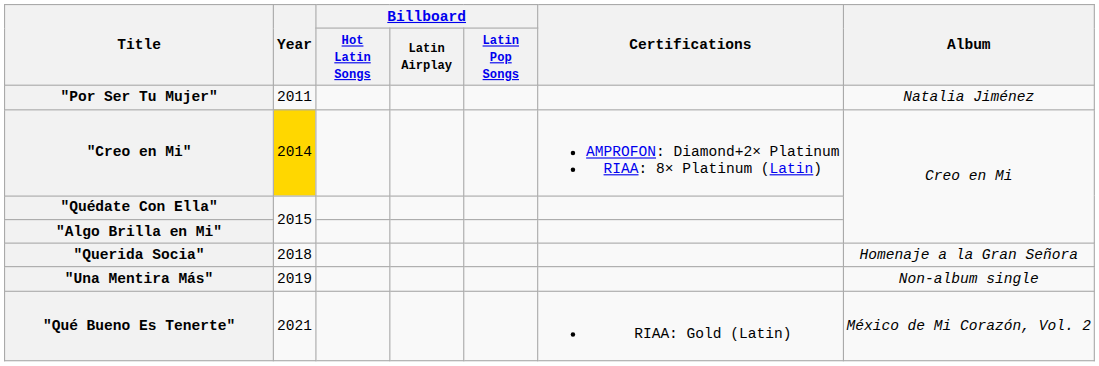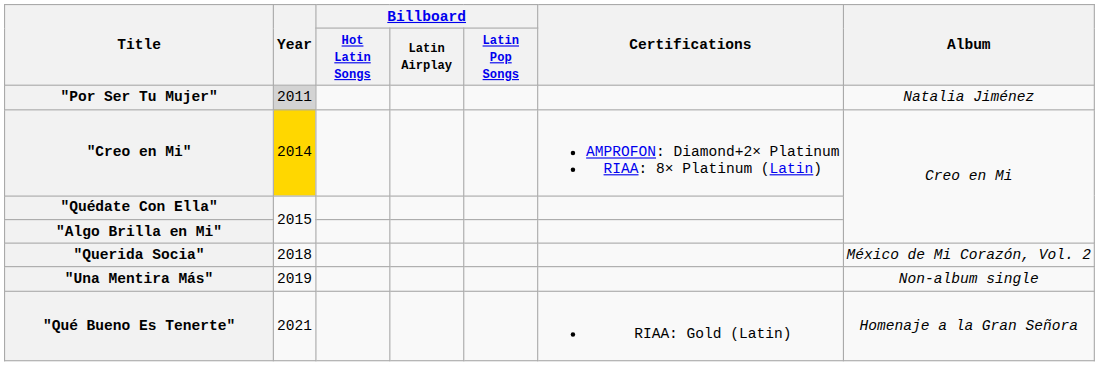 <table class="wikitable plainrowheaders" style="text-align:center;">
 <tr>
 <th scope="col" rowspan="2" style="width:18em;">Title</th>
 <th scope="col" rowspan="2">Year</th>
 <th colspan="3"><a href='#'>Billboard</a></th>
 <th rowspan="2">Certifications</th>
 <th rowspan="2">Album</th>
 </tr>
 <tr>
 <th width="60"><small><a href='#'>Hot<br>Latin<br>Songs</a></small></th>
 <th width="60"><small>Latin<br>Airplay</small></th>
 <th width="60"><small><a href='#'>Latin<br>Pop<br>Songs</a></small></th>
 </tr>
 <tr>
 <th scope="row">"Por Ser Tu Mujer"</th>
-<td>2011</td>
+<td style="background: lightgrey;">2011</td>
 <td></td>
 <td></td>
 <td></td>
 <td></td>
 <td><em>Natalia Jiménez</em></td>
 </tr>
 <tr>
 <th scope="row">"Creo en Mi"</th>
 <td style="background: gold;">2014</td>
 <td></td>
 <td></td>
 <td></td>
 <td><br><ul><li><a href='#'>AMPROFON</a>: Diamond+2× Platinum</li><li><a href='#'>RIAA</a>: 8× Platinum (<a href='#'>Latin</a>)</li></ul></td>
 <td rowspan="3"><em>Creo en Mi</em></td>
 </tr>
 <tr>
 <th scope="row">"Quédate Con Ella"</th>
 <td rowspan="2">2015</td>
 <td></td>
 <td></td>
 <td></td>
 <td></td>
 </tr>
 <tr>
 <th scope="row">"Algo Brilla en Mi"</th>
 <td></td>
 <td></td>
 <td></td>
 <td></td>
 </tr>
 <tr>
 <th scope="row">"Querida Socia"</th>
 <td rowspan="1">2018</td>
 <td></td>
 <td></td>
 <td></td>
 <td></td>
-<td rowspan="1"><em>Homenaje a la Gran Señora</em></td>
+<td><em>México de Mi Corazón, Vol. 2</em></td>
 </tr>
 <tr>
 <th scope="row">"Una Mentira Más"<br></th>
 <td rowspan="1">2019</td>
 <td></td>
 <td></td>
 <td></td>
 <td></td>
 <td rowspan="1"><em>Non-album single</em></td>
 </tr>
 <tr>
 <th scope="row">"Qué Bueno Es Tenerte"</th>
 <td>2021</td>
 <td></td>
 <td></td>
 <td></td>
 <td><br><ul><li>RIAA: Gold (Latin)</li></ul></td>
-<td><em>México de Mi Corazón, Vol. 2</em></td>
+<td rowspan="1"><em>Homenaje a la Gran Señora</em></td>
 </tr>
 </table>
